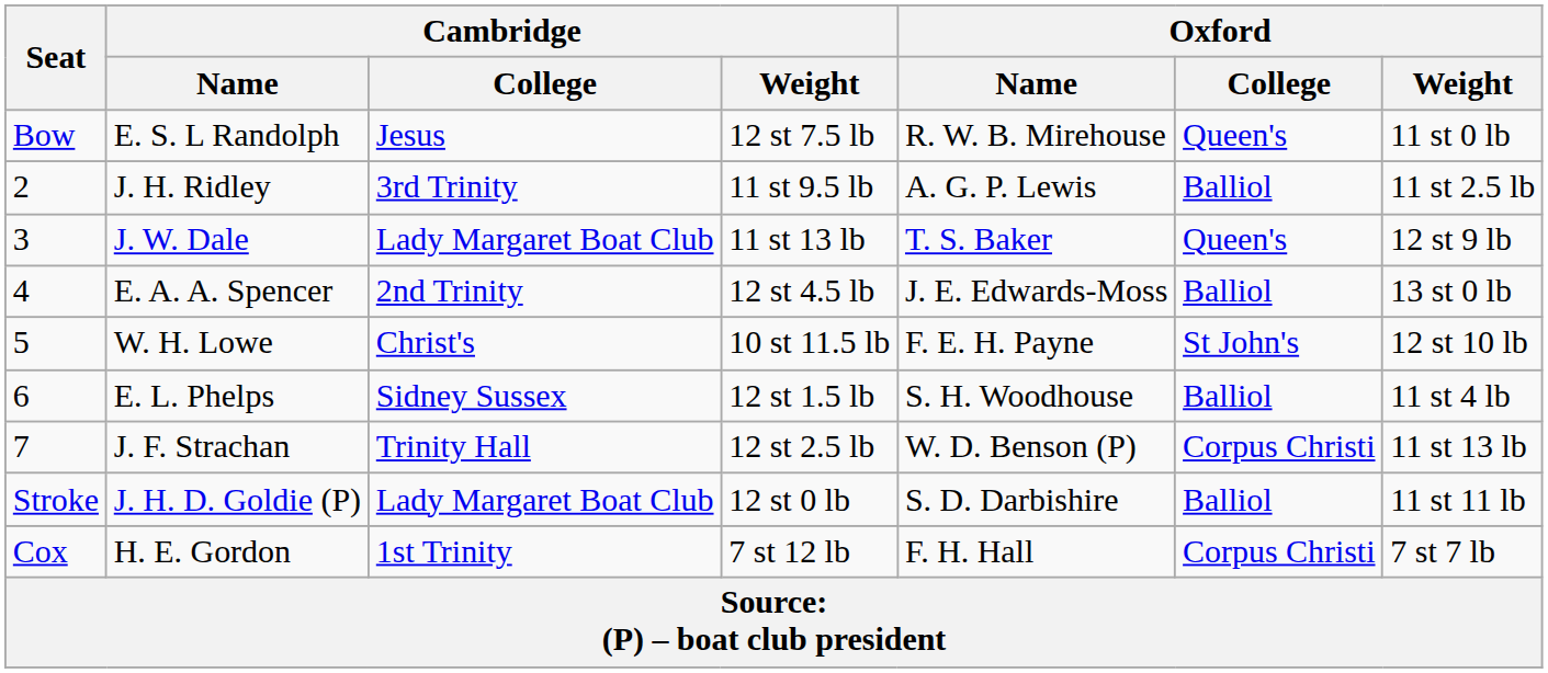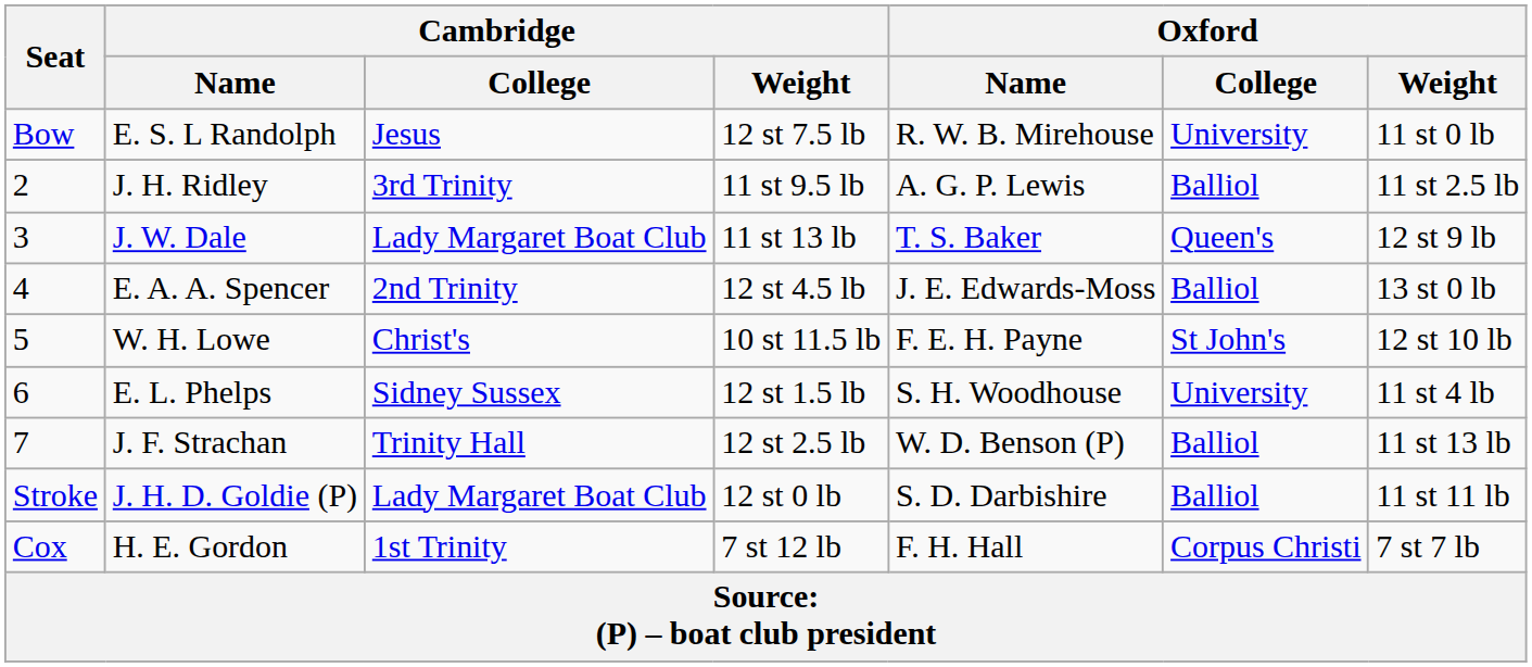 <table class=wikitable>
 <tr>
 <th rowspan="2">Seat</th>
 <th colspan="3">Cambridge <br> </th>
 <th colspan="3">Oxford <br> </th>
 </tr>
 <tr>
 <th>Name</th>
 <th>College</th>
 <th>Weight</th>
 <th>Name</th>
 <th>College</th>
 <th>Weight</th>
 </tr>
 <tr>
 <td><a href='#'>Bow</a></td>
 <td>E. S. L Randolph</td>
 <td><a href='#'>Jesus</a></td>
 <td>12 st 7.5 lb</td>
 <td>R. W. B. Mirehouse</td>
-<td><a href='#'>Queen's</a></td>
+<td><a href='#'>University</a></td>
 <td>11 st 0 lb</td>
 </tr>
 <tr>
 <td>2</td>
 <td>J. H. Ridley</td>
 <td><a href='#'>3rd Trinity</a></td>
 <td>11 st 9.5 lb</td>
 <td>A. G. P. Lewis</td>
 <td><a href='#'>Balliol</a></td>
 <td>11 st 2.5 lb</td>
 </tr>
 <tr>
 <td>3</td>
 <td><a href='#'>J. W. Dale</a></td>
 <td><a href='#'>Lady Margaret Boat Club</a></td>
 <td>11 st 13 lb</td>
 <td><a href='#'>T. S. Baker</a></td>
 <td><a href='#'>Queen's</a></td>
 <td>12 st 9 lb</td>
 </tr>
 <tr>
 <td>4</td>
 <td>E. A. A. Spencer</td>
 <td><a href='#'>2nd Trinity</a></td>
 <td>12 st 4.5 lb</td>
 <td>J. E. Edwards-Moss</td>
 <td><a href='#'>Balliol</a></td>
 <td>13 st 0 lb</td>
 </tr>
 <tr>
 <td>5</td>
 <td>W. H. Lowe</td>
 <td><a href='#'>Christ's</a></td>
 <td>10 st 11.5 lb</td>
 <td>F. E. H. Payne</td>
 <td><a href='#'>St John's</a></td>
 <td>12 st 10 lb</td>
 </tr>
 <tr>
 <td>6</td>
 <td>E. L. Phelps</td>
 <td><a href='#'>Sidney Sussex</a></td>
 <td>12 st 1.5 lb</td>
 <td>S. H. Woodhouse</td>
-<td><a href='#'>Balliol</a></td>
+<td><a href='#'>University</a></td>
 <td>11 st 4 lb</td>
 </tr>
 <tr>
 <td>7</td>
 <td>J. F. Strachan</td>
 <td><a href='#'>Trinity Hall</a></td>
 <td>12 st 2.5 lb</td>
 <td>W. D. Benson (P)</td>
-<td><a href='#'>Corpus Christi</a></td>
+<td><a href='#'>Balliol</a></td>
 <td>11 st 13 lb</td>
 </tr>
 <tr>
 <td><a href='#'>Stroke</a></td>
 <td><a href='#'>J. H. D. Goldie</a> (P)</td>
 <td><a href='#'>Lady Margaret Boat Club</a></td>
 <td>12 st 0 lb</td>
 <td>S. D. Darbishire</td>
 <td><a href='#'>Balliol</a></td>
 <td>11 st 11 lb</td>
 </tr>
 <tr>
 <td><a href='#'>Cox</a></td>
 <td>H. E. Gordon</td>
 <td><a href='#'>1st Trinity</a></td>
 <td>7 st 12 lb</td>
 <td>F. H. Hall</td>
 <td><a href='#'>Corpus Christi</a></td>
 <td>7 st 7 lb</td>
 </tr>
 <tr>
 <th colspan="7">Source:<br>(P) – boat club president</th>
 </tr>
 </table>
